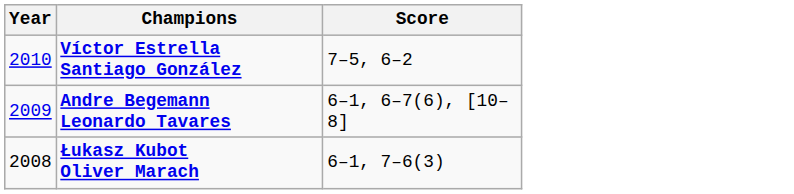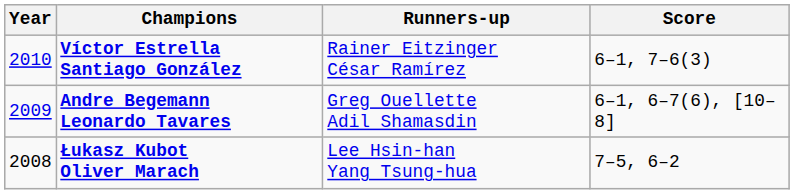 <table class="wikitable" style="font-size:90%">
 <tr>
 <th>Year</th>
 <th width="170">Champions</th>
+<th width="170">Runners-up</th>
 <th width="125">Score</th>
 </tr>
 <tr>
 <td><a href='#'>2010</a></td>
 <td> <strong><a href='#'>Víctor Estrella</a></strong> <br>  <strong><a href='#'>Santiago González</a></strong></td>
-<td>7–5, 6–2</td>
+<td> <a href='#'>Rainer Eitzinger</a> <br>  <a href='#'>César Ramírez</a></td>
+<td>6–1, 7–6(3)</td>
 </tr>
 <tr>
 <td><a href='#'>2009</a></td>
 <td> <strong><a href='#'>Andre Begemann</a></strong> <br>  <strong><a href='#'>Leonardo Tavares</a></strong></td>
+<td> <a href='#'>Greg Ouellette</a> <br>  <a href='#'>Adil Shamasdin</a></td>
 <td>6–1, 6–7(6), [10–8]</td>
 </tr>
 <tr>
 <td>2008</td>
 <td> <strong><a href='#'>Łukasz Kubot</a></strong> <br>  <strong><a href='#'>Oliver Marach</a></strong></td>
-<td>6–1, 7–6(3)</td>
+<td> <a href='#'>Lee Hsin-han</a> <br>  <a href='#'>Yang Tsung-hua</a></td>
+<td>7–5, 6–2</td>
 </tr>
 </table>
